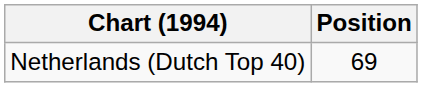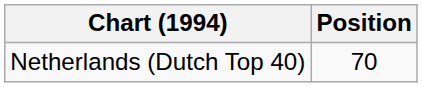 <table class="wikitable">
 <tr>
 <th>Chart (1994)</th>
 <th>Position</th>
 </tr>
 <tr>
 <td style="text-align:left">Netherlands (Dutch Top 40)</td>
-<td style="text-align:center;">69</td>
+<td style="text-align:center;">70</td>
 </tr>
 </table>
